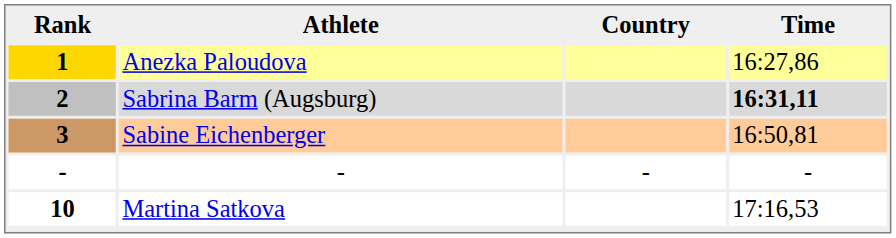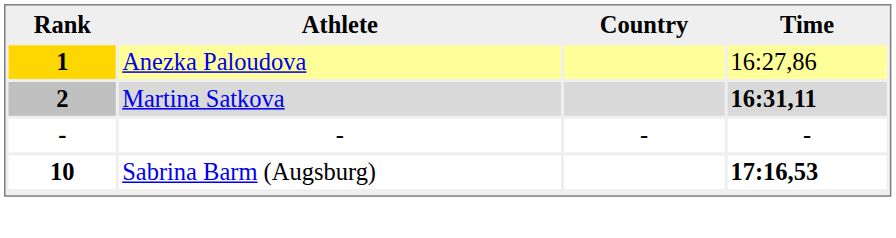 <table style="border-style:solid; border-width:1px; border-color:#808080; background-color:#EFEFEF;" cellpadding="2" cellspacing="2" width="580">
 <tr>
 <th>Rank</th>
 <th>Athlete</th>
 <th>Country</th>
 <th>Time</th>
 </tr>
 <tr align="center" bgcolor="#FFFF99" valign="top">
 <th style="background:#ffd700;">1</th>
 <td align="left"><a href='#'>Anezka Paloudova</a></td>
 <td align="left"></td>
 <td align="left">16:27,86</td>
 </tr>
 <tr align="center" bgcolor="#D9D9D9" valign="top">
 <th style="background:#c0c0c0;">2</th>
-<td align="left"><a href='#'>Sabrina Barm</a> (Augsburg)</td>
+<td align="left"><a href='#'>Martina Satkova</a></td>
 <td align="left"></td>
 <td align="left"><strong>16:31,11</strong></td>
-</tr>
-<tr align="center" bgcolor="#FFCC99" valign="top">
-<th style="background:#cc9966;">3</th>
-<td align="left"><a href='#'>Sabine Eichenberger</a></td>
-<td align="left"></td>
-<td align="left">16:50,81</td>
 </tr>
 <tr align="center" bgcolor="#FFFFFF" valign="top">
 <th>-</th>
 <td>-</td>
 <td>-</td>
 <td>-</td>
 </tr>
 <tr align="center" bgcolor="#FFFFFF" valign="top">
 <th>10</th>
-<td align="left"><a href='#'>Martina Satkova</a></td>
+<td align="left"><a href='#'>Sabrina Barm</a> (Augsburg)</td>
 <td align="left"></td>
-<td align="left">17:16,53</td>
+<td align="left"><strong>17:16,53</strong></td>
 </tr>
 <tr align="center" bgcolor="#FFFFFF" valign="top">
 </tr>
 </table>
